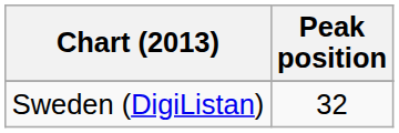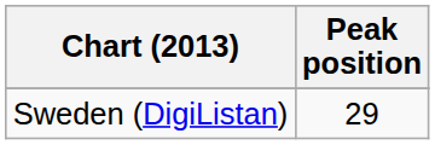 <table class="wikitable sortable plainrowheaders">
 <tr>
 <th scope="col">Chart (2013)</th>
 <th scope="col">Peak<br>position</th>
 </tr>
 <tr>
 </tr>
 <tr>
 </tr>
 <tr>
 </tr>
 <tr>
 </tr>
 <tr>
 <td scope="row">Sweden (<a href='#'>DigiListan</a>)</td>
-<td style="text-align:center;">32</td>
+<td style="text-align:center;">29</td>
 </tr>
 </table>
